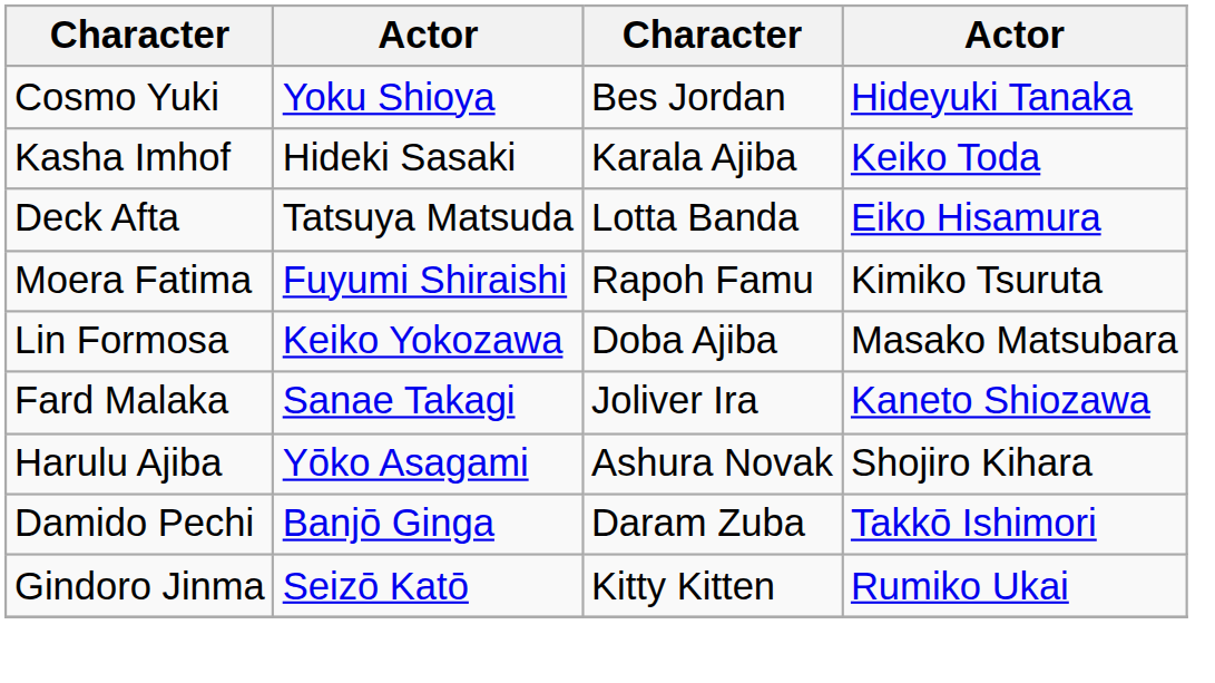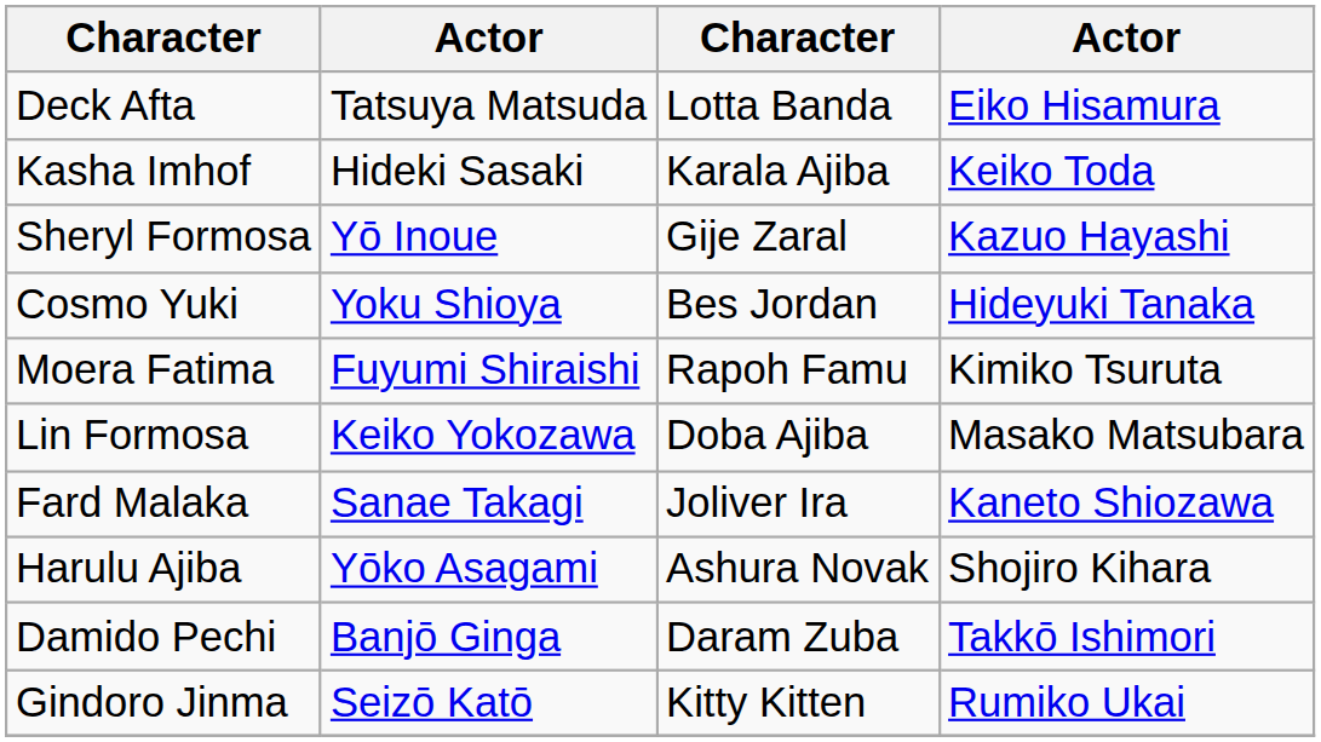 <table class="wikitable">
 <tr>
 <th>Character</th>
 <th>Actor</th>
 <th>Character</th>
 <th>Actor</th>
 </tr>
 <tr>
-<td>Cosmo Yuki</td>
-<td><a href='#'>Yoku Shioya</a></td>
-<td>Bes Jordan</td>
-<td><a href='#'>Hideyuki Tanaka</a></td>
+<td>Deck Afta</td>
+<td>Tatsuya Matsuda</td>
+<td>Lotta Banda</td>
+<td><a href='#'>Eiko Hisamura</a></td>
 </tr>
 <tr>
 <td>Kasha Imhof</td>
 <td>Hideki Sasaki</td>
 <td>Karala Ajiba</td>
 <td><a href='#'>Keiko Toda</a></td>
 </tr>
 <tr>
-<td>Deck Afta</td>
-<td>Tatsuya Matsuda</td>
-<td>Lotta Banda</td>
-<td><a href='#'>Eiko Hisamura</a></td>
+<td>Sheryl Formosa</td>
+<td><a href='#'>Yō Inoue</a></td>
+<td>Gije Zaral</td>
+<td><a href='#'>Kazuo Hayashi</a></td>
+</tr>
+<tr>
+<td>Cosmo Yuki</td>
+<td><a href='#'>Yoku Shioya</a></td>
+<td>Bes Jordan</td>
+<td><a href='#'>Hideyuki Tanaka</a></td>
 </tr>
 <tr>
 <td>Moera Fatima</td>
 <td><a href='#'>Fuyumi Shiraishi</a></td>
 <td>Rapoh Famu</td>
 <td>Kimiko Tsuruta</td>
 </tr>
 <tr>
 <td>Lin Formosa</td>
 <td><a href='#'>Keiko Yokozawa</a></td>
 <td>Doba Ajiba</td>
 <td>Masako Matsubara</td>
 </tr>
 <tr>
 <td>Fard Malaka</td>
 <td><a href='#'>Sanae Takagi</a></td>
 <td>Joliver Ira</td>
 <td><a href='#'>Kaneto Shiozawa</a></td>
 </tr>
 <tr>
 <td>Harulu Ajiba</td>
 <td><a href='#'>Yōko Asagami</a></td>
 <td>Ashura Novak</td>
 <td>Shojiro Kihara</td>
 </tr>
 <tr>
 <td>Damido Pechi</td>
 <td><a href='#'>Banjō Ginga</a></td>
 <td>Daram Zuba</td>
 <td><a href='#'>Takkō Ishimori</a></td>
 </tr>
 <tr>
 <td>Gindoro Jinma</td>
 <td><a href='#'>Seizō Katō</a></td>
 <td>Kitty Kitten</td>
 <td><a href='#'>Rumiko Ukai</a></td>
 </tr>
 <tr>
 </tr>
 </table>
